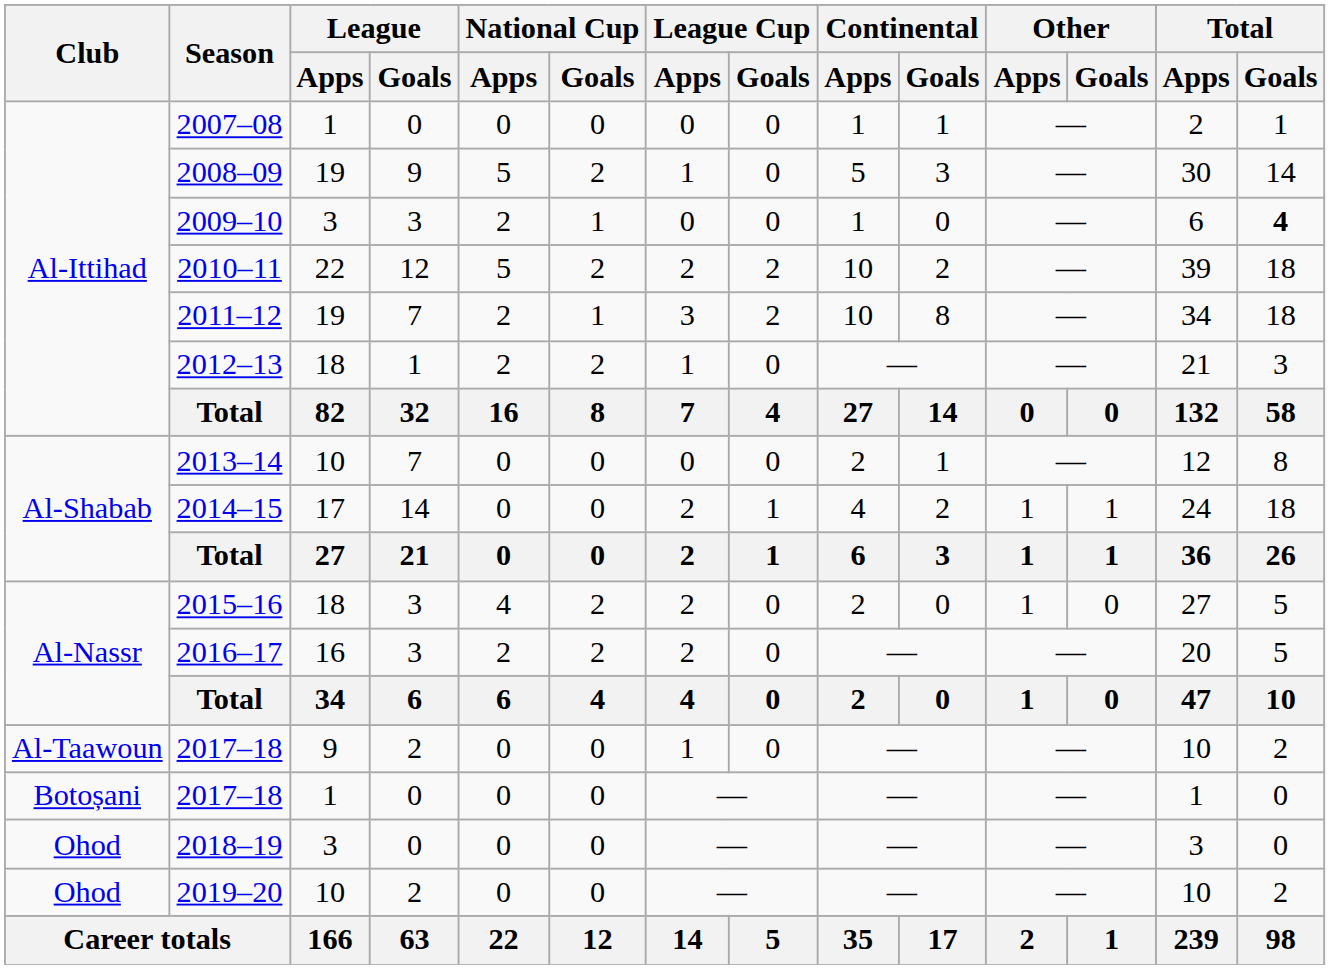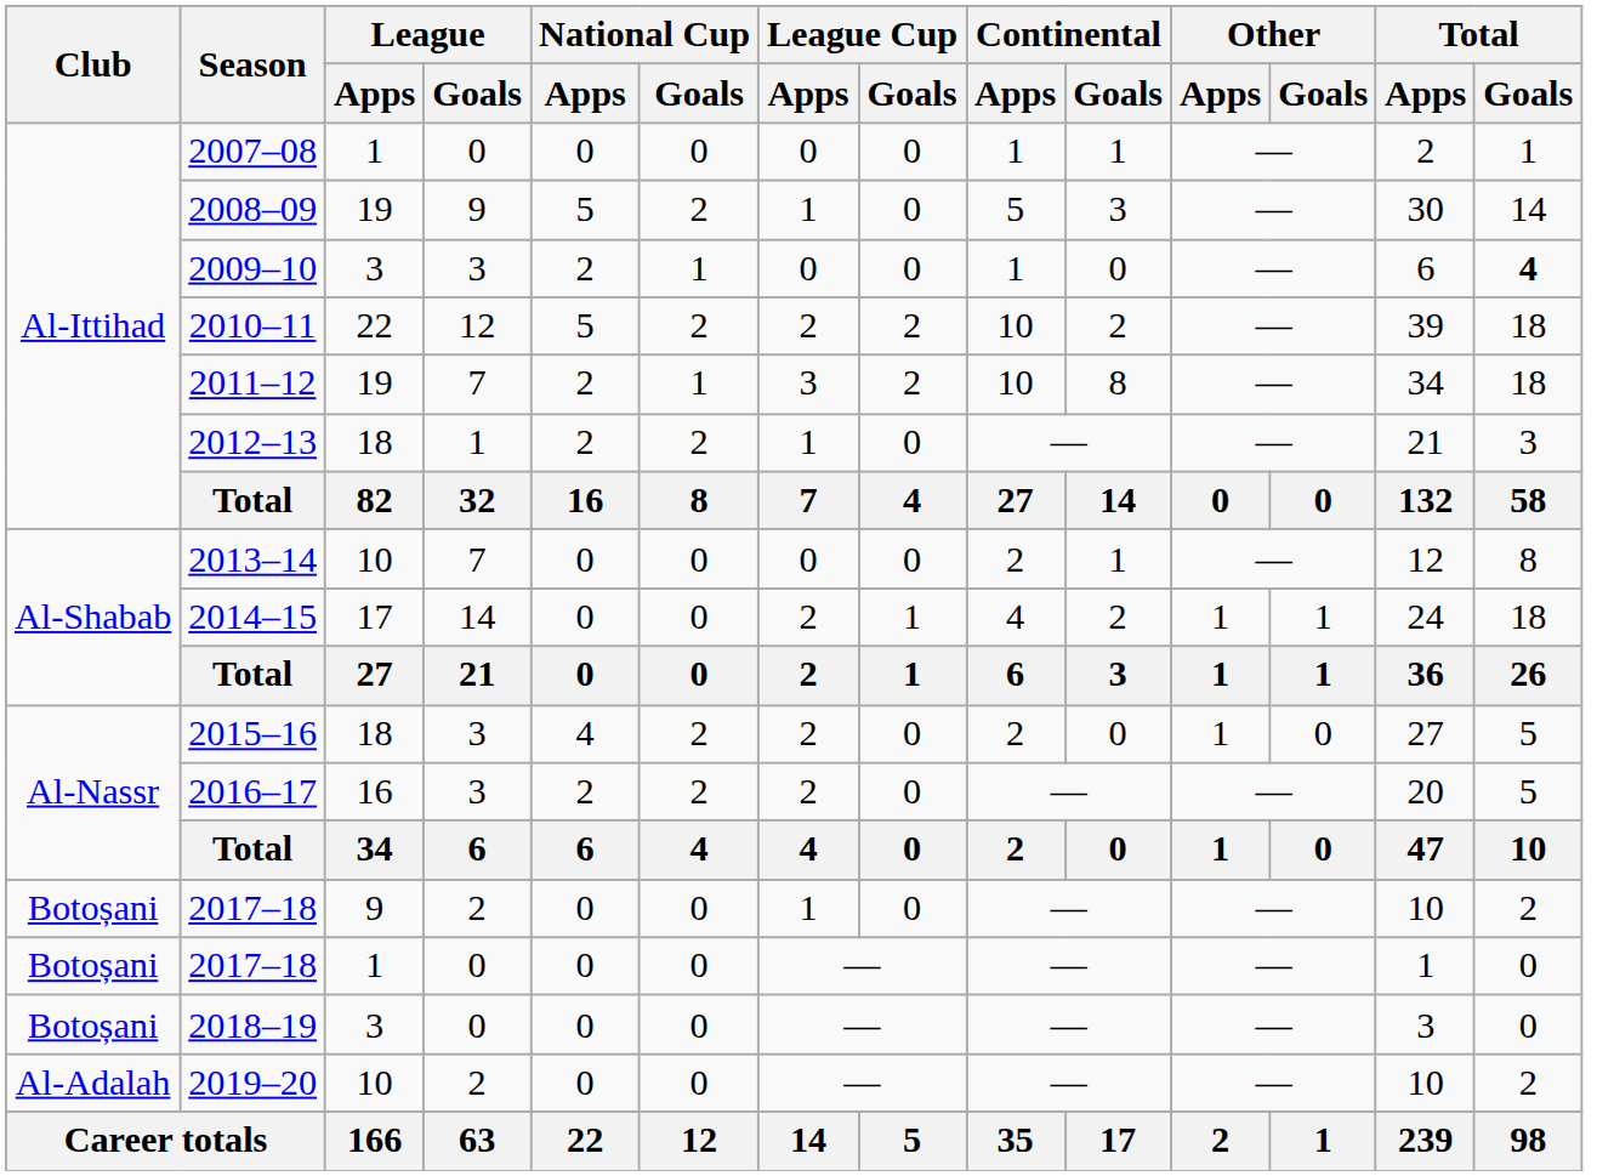 <table class="wikitable" style="text-align: center">
 <tr>
 <th rowspan=2>Club</th>
 <th rowspan=2>Season</th>
 <th colspan=2>League</th>
 <th colspan=2>National Cup</th>
 <th colspan=2>League Cup</th>
 <th colspan=2>Continental</th>
 <th colspan=2>Other</th>
 <th colspan=2>Total</th>
 </tr>
 <tr>
 <th>Apps</th>
 <th>Goals</th>
 <th>Apps</th>
 <th>Goals</th>
 <th>Apps</th>
 <th>Goals</th>
 <th>Apps</th>
 <th>Goals</th>
 <th>Apps</th>
 <th>Goals</th>
 <th>Apps</th>
 <th>Goals</th>
 </tr>
 <tr>
 <td rowspan=7><a href='#'>Al-Ittihad</a></td>
 <td><a href='#'>2007–08</a></td>
 <td>1</td>
 <td>0</td>
 <td>0</td>
 <td>0</td>
 <td>0</td>
 <td>0</td>
 <td>1</td>
 <td>1</td>
 <td colspan=2>—</td>
 <td>2</td>
 <td>1</td>
 </tr>
 <tr>
 <td><a href='#'>2008–09</a></td>
 <td>19</td>
 <td>9</td>
 <td>5</td>
 <td>2</td>
 <td>1</td>
 <td>0</td>
 <td>5</td>
 <td>3</td>
 <td colspan=2>—</td>
 <td>30</td>
 <td>14</td>
 </tr>
 <tr>
 <td><a href='#'>2009–10</a></td>
 <td>3</td>
 <td>3</td>
 <td>2</td>
 <td>1</td>
 <td>0</td>
 <td>0</td>
 <td>1</td>
 <td>0</td>
 <td colspan=2>—</td>
 <td>6</td>
 <td><strong>4</strong></td>
 </tr>
 <tr>
 <td><a href='#'>2010–11</a></td>
 <td>22</td>
 <td>12</td>
 <td>5</td>
 <td>2</td>
 <td>2</td>
 <td>2</td>
 <td>10</td>
 <td>2</td>
 <td colspan=2>—</td>
 <td>39</td>
 <td>18</td>
 </tr>
 <tr>
 <td><a href='#'>2011–12</a></td>
 <td>19</td>
 <td>7</td>
 <td>2</td>
 <td>1</td>
 <td>3</td>
 <td>2</td>
 <td>10</td>
 <td>8</td>
 <td colspan=2>—</td>
 <td>34</td>
 <td>18</td>
 </tr>
 <tr>
 <td><a href='#'>2012–13</a></td>
 <td>18</td>
 <td>1</td>
 <td>2</td>
 <td>2</td>
 <td>1</td>
 <td>0</td>
 <td colspan=2>—</td>
 <td colspan=2>—</td>
 <td>21</td>
 <td>3</td>
 </tr>
 <tr>
 <th>Total</th>
 <th>82</th>
 <th>32</th>
 <th>16</th>
 <th>8</th>
 <th>7</th>
 <th>4</th>
 <th>27</th>
 <th>14</th>
 <th>0</th>
 <th>0</th>
 <th>132</th>
 <th>58</th>
 </tr>
 <tr>
 <td rowspan=3><a href='#'>Al-Shabab</a></td>
 <td><a href='#'>2013–14</a></td>
 <td>10</td>
 <td>7</td>
 <td>0</td>
 <td>0</td>
 <td>0</td>
 <td>0</td>
 <td>2</td>
 <td>1</td>
 <td colspan=2>—</td>
 <td>12</td>
 <td>8</td>
 </tr>
 <tr>
 <td><a href='#'>2014–15</a></td>
 <td>17</td>
 <td>14</td>
 <td>0</td>
 <td>0</td>
 <td>2</td>
 <td>1</td>
 <td>4</td>
 <td>2</td>
 <td>1</td>
 <td>1</td>
 <td>24</td>
 <td>18</td>
 </tr>
 <tr>
 <th>Total</th>
 <th>27</th>
 <th>21</th>
 <th>0</th>
 <th>0</th>
 <th>2</th>
 <th>1</th>
 <th>6</th>
 <th>3</th>
 <th>1</th>
 <th>1</th>
 <th>36</th>
 <th>26</th>
 </tr>
 <tr>
 <td rowspan=3><a href='#'>Al-Nassr</a></td>
 <td><a href='#'>2015–16</a></td>
 <td>18</td>
 <td>3</td>
 <td>4</td>
 <td>2</td>
 <td>2</td>
 <td>0</td>
 <td>2</td>
 <td>0</td>
 <td>1</td>
 <td>0</td>
 <td>27</td>
 <td>5</td>
 </tr>
 <tr>
 <td><a href='#'>2016–17</a></td>
 <td>16</td>
 <td>3</td>
 <td>2</td>
 <td>2</td>
 <td>2</td>
 <td>0</td>
 <td colspan=2>—</td>
 <td colspan=2>—</td>
 <td>20</td>
 <td>5</td>
 </tr>
 <tr>
 <th>Total</th>
 <th>34</th>
 <th>6</th>
 <th>6</th>
 <th>4</th>
 <th>4</th>
 <th>0</th>
 <th>2</th>
 <th>0</th>
 <th>1</th>
 <th>0</th>
 <th>47</th>
 <th>10</th>
 </tr>
 <tr>
-<td><a href='#'>Al-Taawoun</a></td>
+<td><a href='#'>Botoșani</a></td>
 <td><a href='#'>2017–18</a></td>
 <td>9</td>
 <td>2</td>
 <td>0</td>
 <td>0</td>
 <td>1</td>
 <td>0</td>
 <td colspan="2">—</td>
 <td colspan="2">—</td>
 <td>10</td>
 <td>2</td>
 </tr>
 <tr>
 <td><a href='#'>Botoșani</a></td>
 <td><a href='#'>2017–18</a></td>
 <td>1</td>
 <td>0</td>
 <td>0</td>
 <td>0</td>
 <td colspan="2">—</td>
 <td colspan="2">—</td>
 <td colspan="2">—</td>
 <td>1</td>
 <td>0</td>
 </tr>
 <tr>
-<td><a href='#'>Ohod</a></td>
+<td><a href='#'>Botoșani</a></td>
 <td><a href='#'>2018–19</a></td>
 <td>3</td>
 <td>0</td>
 <td>0</td>
 <td>0</td>
 <td colspan="2">—</td>
 <td colspan="2">—</td>
 <td colspan="2">—</td>
 <td>3</td>
 <td>0</td>
 </tr>
 <tr>
-<td><a href='#'>Ohod</a></td>
+<td><a href='#'>Al-Adalah</a></td>
 <td><a href='#'>2019–20</a></td>
 <td>10</td>
 <td>2</td>
 <td>0</td>
 <td>0</td>
 <td colspan="2">—</td>
 <td colspan="2">—</td>
 <td colspan="2">—</td>
 <td>10</td>
 <td>2</td>
 </tr>
 <tr>
 <th colspan=2>Career totals</th>
 <th>166</th>
 <th>63</th>
 <th>22</th>
 <th>12</th>
 <th>14</th>
 <th>5</th>
 <th>35</th>
 <th>17</th>
 <th>2</th>
 <th>1</th>
 <th>239</th>
 <th>98</th>
 </tr>
 </table>
